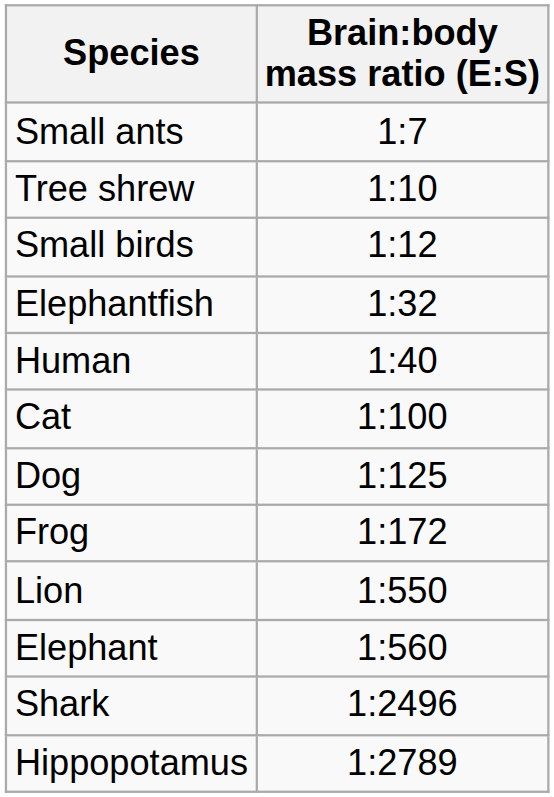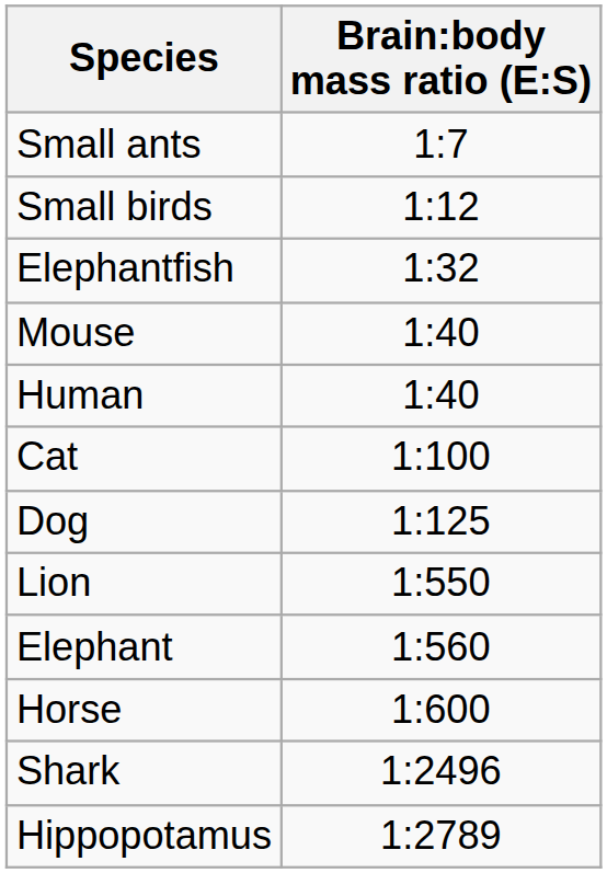 <table class="wikitable" style="float: right">
 <tr>
 <th>Species</th>
 <th>Brain:body<br>mass ratio (E:S)</th>
 </tr>
 <tr>
 <td>Small ants</td>
 <td align=center>1:7</td>
 </tr>
 <tr>
-<td>Tree shrew</td>
-<td align="center">1:10</td>
-</tr>
-<tr>
 <td>Small birds</td>
 <td align="center">1:12</td>
 </tr>
 <tr>
 <td>Elephantfish</td>
 <td align="center">1:32</td>
+</tr>
+<tr>
+<td>Mouse</td>
+<td align="center">1:40</td>
 </tr>
 <tr>
 <td>Human</td>
 <td align="center">1:40</td>
 </tr>
 <tr>
 <td>Cat</td>
 <td align="center">1:100</td>
 </tr>
 <tr>
 <td>Dog</td>
 <td align="center">1:125</td>
 </tr>
 <tr>
-<td>Frog</td>
-<td align="center">1:172</td>
-</tr>
-<tr>
 <td>Lion</td>
 <td align="center">1:550</td>
 </tr>
 <tr>
 <td>Elephant</td>
 <td align="center">1:560</td>
+</tr>
+<tr>
+<td>Horse</td>
+<td align="center">1:600</td>
 </tr>
 <tr>
 <td>Shark</td>
 <td align="center">1:2496</td>
 </tr>
 <tr>
 <td>Hippopotamus</td>
 <td align="center">1:2789</td>
 </tr>
 </table>
